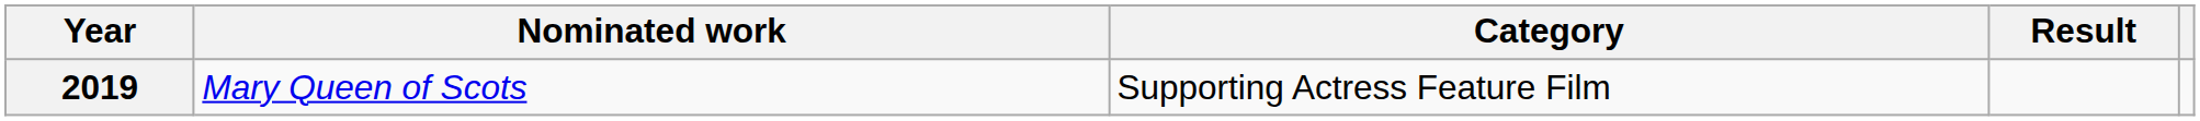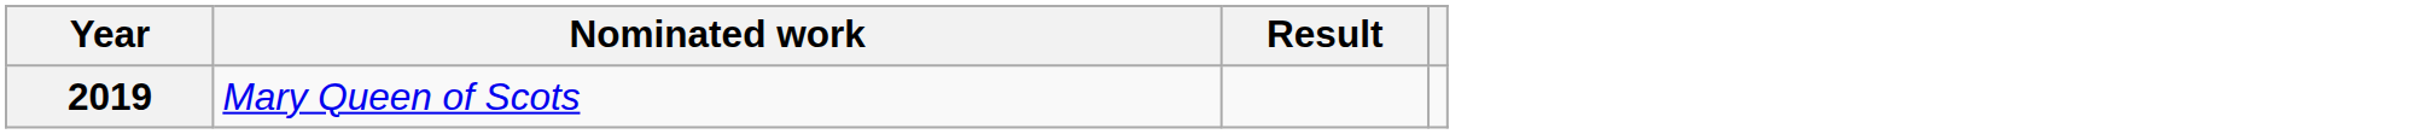 <table class=wikitable>
 <tr>
 <th scope="col" style="width:5em;">Year</th>
 <th scope="col" style="width:26em;">Nominated work</th>
-<th scope="col" style="width:25em;">Category</th>
 <th scope="col" style="width:5em;">Result</th>
 <th scope="col"></th>
 </tr>
 <tr>
 <th scope="row">2019</th>
 <td><em><a href='#'>Mary Queen of Scots</a></em></td>
-<td>Supporting Actress Feature Film</td>
 <td></td>
 <td></td>
 </tr>
 </table>
